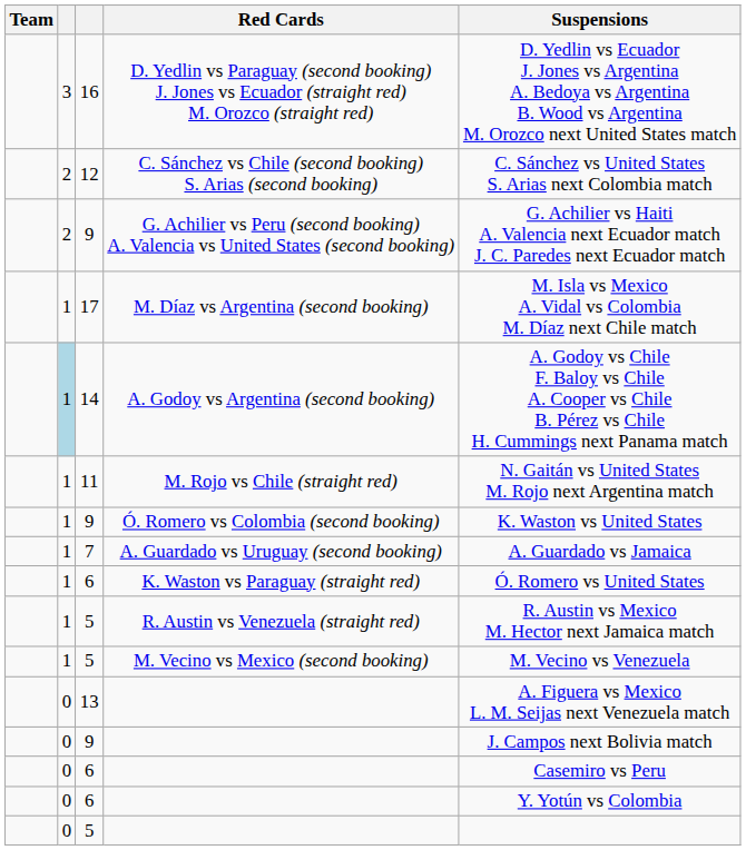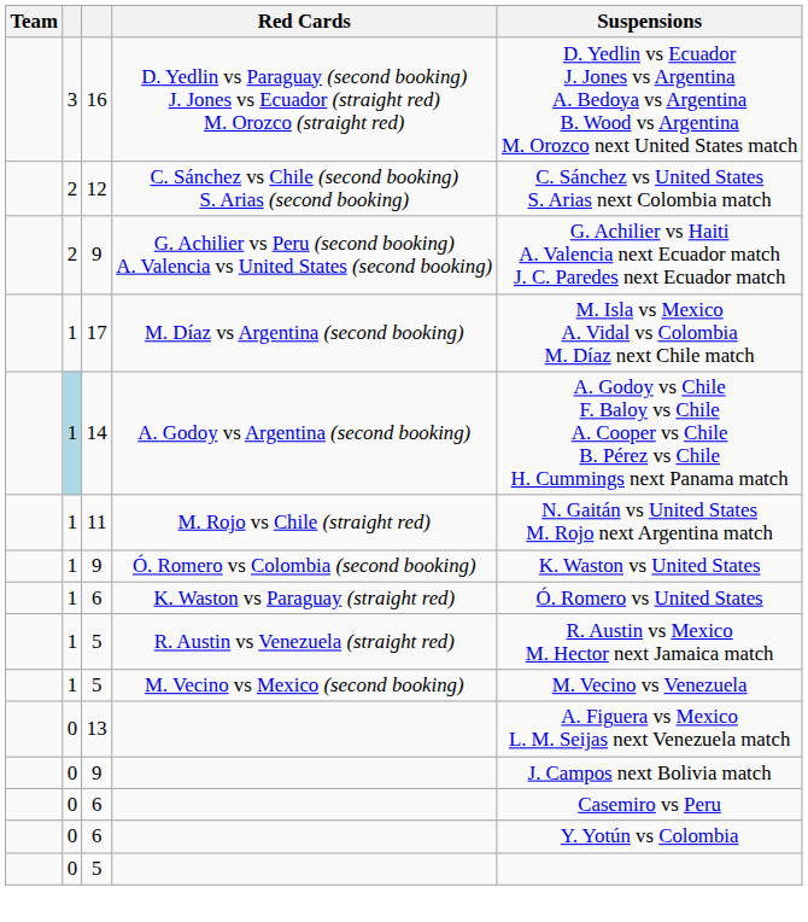 <table class="wikitable sortable" style="text-align:center;">
 <tr>
 <th>Team</th>
 <th></th>
 <th></th>
 <th class="unsortable">Red Cards</th>
 <th class="unsortable">Suspensions</th>
 </tr>
 <tr>
 <td align=left></td>
 <td>3</td>
 <td>16</td>
 <td><a href='#'>D. Yedlin</a> vs <a href='#'>Paraguay</a> <em>(second booking)</em><br><a href='#'>J. Jones</a> vs <a href='#'>Ecuador</a> <em>(straight red)</em><br><a href='#'>M. Orozco</a> <em>(straight red)</em></td>
 <td><a href='#'>D. Yedlin</a> vs <a href='#'>Ecuador</a><br><a href='#'>J. Jones</a> vs <a href='#'>Argentina</a><br><a href='#'>A. Bedoya</a> vs <a href='#'>Argentina</a><br><a href='#'>B. Wood</a> vs <a href='#'>Argentina</a><br><a href='#'>M. Orozco</a> next United States match</td>
 </tr>
 <tr>
 <td align=left></td>
 <td>2</td>
 <td>12</td>
 <td><a href='#'>C. Sánchez</a> vs <a href='#'>Chile</a> <em>(second booking)</em><br><a href='#'>S. Arias</a> <em>(second booking)</em></td>
 <td><a href='#'>C. Sánchez</a> vs <a href='#'>United States</a><br><a href='#'>S. Arias</a> next Colombia match</td>
 </tr>
 <tr>
 <td align=left></td>
 <td>2</td>
 <td>9</td>
 <td><a href='#'>G. Achilier</a> vs <a href='#'>Peru</a> <em>(second booking)</em><br><a href='#'>A. Valencia</a> vs <a href='#'>United States</a> <em>(second booking)</em></td>
 <td><a href='#'>G. Achilier</a> vs <a href='#'>Haiti</a><br><a href='#'>A. Valencia</a> next Ecuador match<br><a href='#'>J. C. Paredes</a> next Ecuador match</td>
 </tr>
 <tr>
 <td align=left></td>
 <td>1</td>
 <td>17</td>
 <td><a href='#'>M. Díaz</a> vs <a href='#'>Argentina</a> <em>(second booking)</em></td>
 <td><a href='#'>M. Isla</a> vs <a href='#'>Mexico</a><br><a href='#'>A. Vidal</a> vs <a href='#'>Colombia</a><br><a href='#'>M. Díaz</a> next Chile match</td>
 </tr>
 <tr>
 <td align=left></td>
 <td style="background: lightblue;">1</td>
 <td>14</td>
 <td><a href='#'>A. Godoy</a> vs <a href='#'>Argentina</a> <em>(second booking)</em></td>
 <td><a href='#'>A. Godoy</a> vs <a href='#'>Chile</a><br><a href='#'>F. Baloy</a> vs <a href='#'>Chile</a><br><a href='#'>A. Cooper</a> vs <a href='#'>Chile</a><br><a href='#'>B. Pérez</a> vs <a href='#'>Chile</a><br><a href='#'>H. Cummings</a> next Panama match</td>
 </tr>
 <tr>
 <td align=left></td>
 <td>1</td>
 <td>11</td>
 <td><a href='#'>M. Rojo</a> vs <a href='#'>Chile</a> <em>(straight red)</em></td>
 <td><a href='#'>N. Gaitán</a> vs <a href='#'>United States</a><br><a href='#'>M. Rojo</a> next Argentina match</td>
 </tr>
 <tr>
 <td align=left></td>
 <td>1</td>
 <td>9</td>
 <td><a href='#'>Ó. Romero</a> vs <a href='#'>Colombia</a> <em>(second booking)</em></td>
 <td><a href='#'>K. Waston</a> vs <a href='#'>United States</a></td>
 </tr>
 <tr>
 <td align=left></td>
 <td>1</td>
-<td>7</td>
-<td><a href='#'>A. Guardado</a> vs <a href='#'>Uruguay</a> <em>(second booking)</em></td>
-<td><a href='#'>A. Guardado</a> vs <a href='#'>Jamaica</a></td>
-</tr>
-<tr>
-<td align=left></td>
-<td>1</td>
 <td>6</td>
 <td><a href='#'>K. Waston</a> vs <a href='#'>Paraguay</a> <em>(straight red)</em></td>
 <td><a href='#'>Ó. Romero</a> vs <a href='#'>United States</a></td>
 </tr>
 <tr>
 <td align=left></td>
 <td>1</td>
 <td>5</td>
 <td><a href='#'>R. Austin</a> vs <a href='#'>Venezuela</a> <em>(straight red)</em></td>
 <td><a href='#'>R. Austin</a> vs <a href='#'>Mexico</a><br><a href='#'>M. Hector</a> next Jamaica match</td>
 </tr>
 <tr>
 <td align=left></td>
 <td>1</td>
 <td>5</td>
 <td><a href='#'>M. Vecino</a> vs <a href='#'>Mexico</a> <em>(second booking)</em></td>
 <td><a href='#'>M. Vecino</a> vs <a href='#'>Venezuela</a></td>
 </tr>
 <tr>
 <td align=left></td>
 <td>0</td>
 <td>13</td>
 <td></td>
 <td><a href='#'>A. Figuera</a> vs <a href='#'>Mexico</a><br><a href='#'>L. M. Seijas</a> next Venezuela match</td>
 </tr>
 <tr>
 <td align=left></td>
 <td>0</td>
 <td>9</td>
 <td></td>
 <td><a href='#'>J. Campos</a> next Bolivia match</td>
 </tr>
 <tr>
 <td align=left></td>
 <td>0</td>
 <td>6</td>
 <td></td>
 <td><a href='#'>Casemiro</a> vs <a href='#'>Peru</a></td>
 </tr>
 <tr>
 <td align=left></td>
 <td>0</td>
 <td>6</td>
 <td></td>
 <td><a href='#'>Y. Yotún</a> vs <a href='#'>Colombia</a></td>
 </tr>
 <tr>
 <td align=left></td>
 <td>0</td>
 <td>5</td>
 <td></td>
 <td></td>
 </tr>
 </table>
